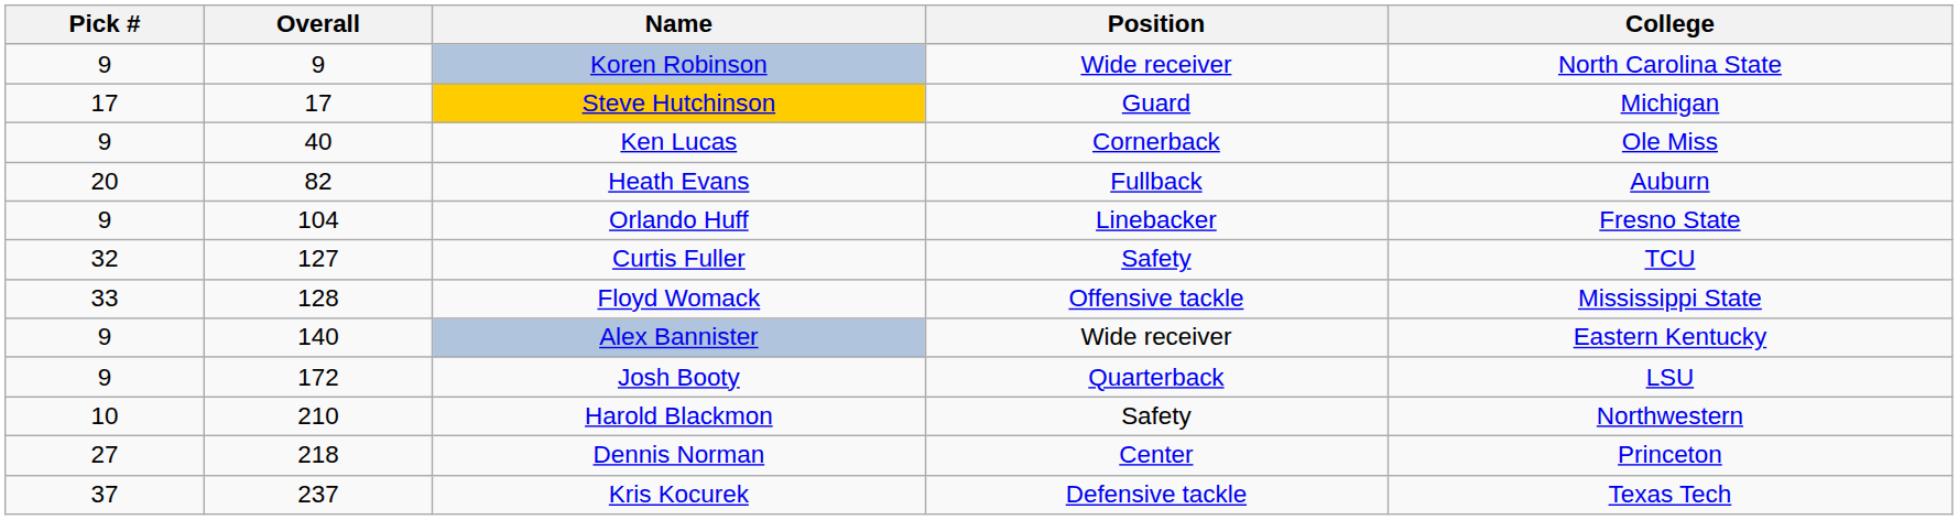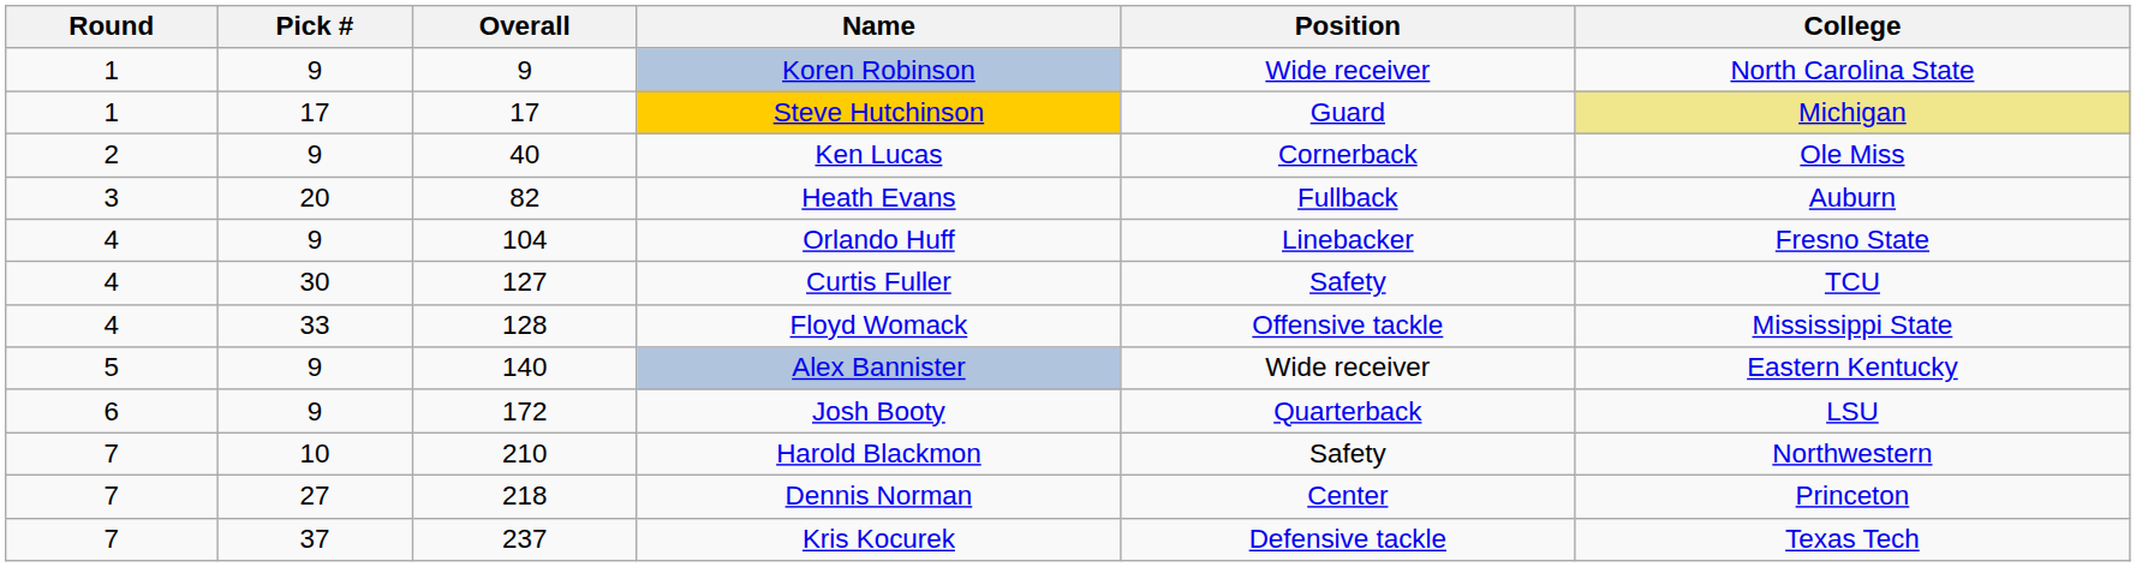 <table class="wikitable sortable sortable" style="width: 100%; text-align:center">
 <tr>
+<th>Round</th>
 <th>Pick #</th>
 <th>Overall</th>
 <th>Name</th>
 <th>Position</th>
 <th>College</th>
 </tr>
 <tr>
+<td>1</td>
 <td>9</td>
 <td>9</td>
 <td bgcolor=lightsteelblue><a href='#'>Koren Robinson</a></td>
 <td><a href='#'>Wide receiver</a></td>
 <td><a href='#'>North Carolina State</a></td>
 </tr>
 <tr>
+<td>1</td>
 <td>17</td>
 <td>17</td>
 <td bgcolor=#FFCC00><a href='#'>Steve Hutchinson</a></td>
 <td><a href='#'>Guard</a></td>
-<td><a href='#'>Michigan</a></td>
+<td style="background: khaki;"><a href='#'>Michigan</a></td>
 </tr>
 <tr>
+<td>2</td>
 <td>9</td>
 <td>40</td>
 <td><a href='#'>Ken Lucas</a></td>
 <td><a href='#'>Cornerback</a></td>
 <td><a href='#'>Ole Miss</a></td>
 </tr>
 <tr>
+<td>3</td>
 <td>20</td>
 <td>82</td>
 <td><a href='#'>Heath Evans</a></td>
 <td><a href='#'>Fullback</a></td>
 <td><a href='#'>Auburn</a></td>
 </tr>
 <tr>
+<td>4</td>
 <td>9</td>
 <td>104</td>
 <td><a href='#'>Orlando Huff</a></td>
 <td><a href='#'>Linebacker</a></td>
 <td><a href='#'>Fresno State</a></td>
 </tr>
 <tr>
-<td>32</td>
+<td>4</td>
+<td>30</td>
 <td>127</td>
 <td><a href='#'>Curtis Fuller</a></td>
 <td><a href='#'>Safety</a></td>
 <td><a href='#'>TCU</a></td>
 </tr>
 <tr>
+<td>4</td>
 <td>33</td>
 <td>128</td>
 <td><a href='#'>Floyd Womack</a></td>
 <td><a href='#'>Offensive tackle</a></td>
 <td><a href='#'>Mississippi State</a></td>
 </tr>
 <tr>
+<td>5</td>
 <td>9</td>
 <td>140</td>
 <td bgcolor=lightsteelblue><a href='#'>Alex Bannister</a></td>
 <td>Wide receiver</td>
 <td><a href='#'>Eastern Kentucky</a></td>
 </tr>
 <tr>
+<td>6</td>
 <td>9</td>
 <td>172</td>
 <td><a href='#'>Josh Booty</a></td>
 <td><a href='#'>Quarterback</a></td>
 <td><a href='#'>LSU</a></td>
 </tr>
 <tr>
+<td>7</td>
 <td>10</td>
 <td>210</td>
 <td><a href='#'>Harold Blackmon</a></td>
 <td>Safety</td>
 <td><a href='#'>Northwestern</a></td>
 </tr>
 <tr>
+<td>7</td>
 <td>27</td>
 <td>218</td>
 <td><a href='#'>Dennis Norman</a></td>
 <td><a href='#'>Center</a></td>
 <td><a href='#'>Princeton</a></td>
 </tr>
 <tr>
+<td>7</td>
 <td>37</td>
 <td>237</td>
 <td><a href='#'>Kris Kocurek</a></td>
 <td><a href='#'>Defensive tackle</a></td>
 <td><a href='#'>Texas Tech</a></td>
 </tr>
 </table>
